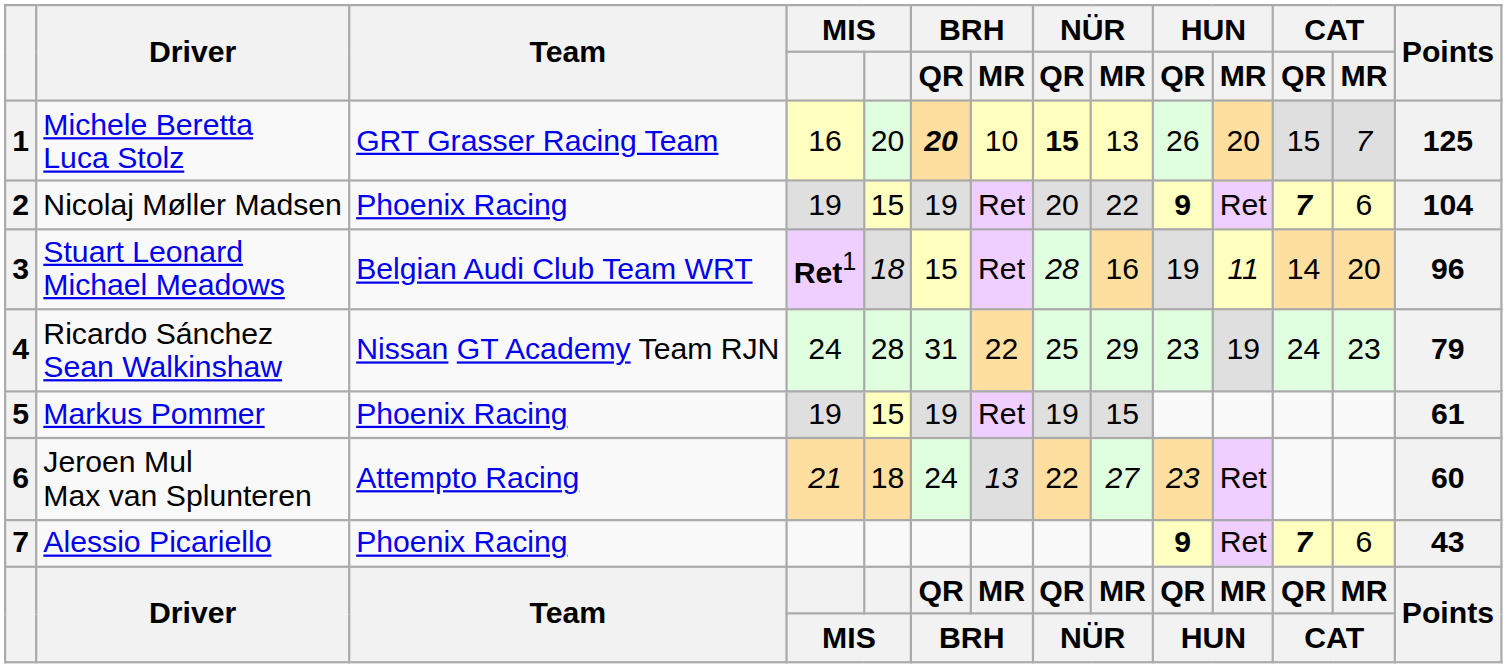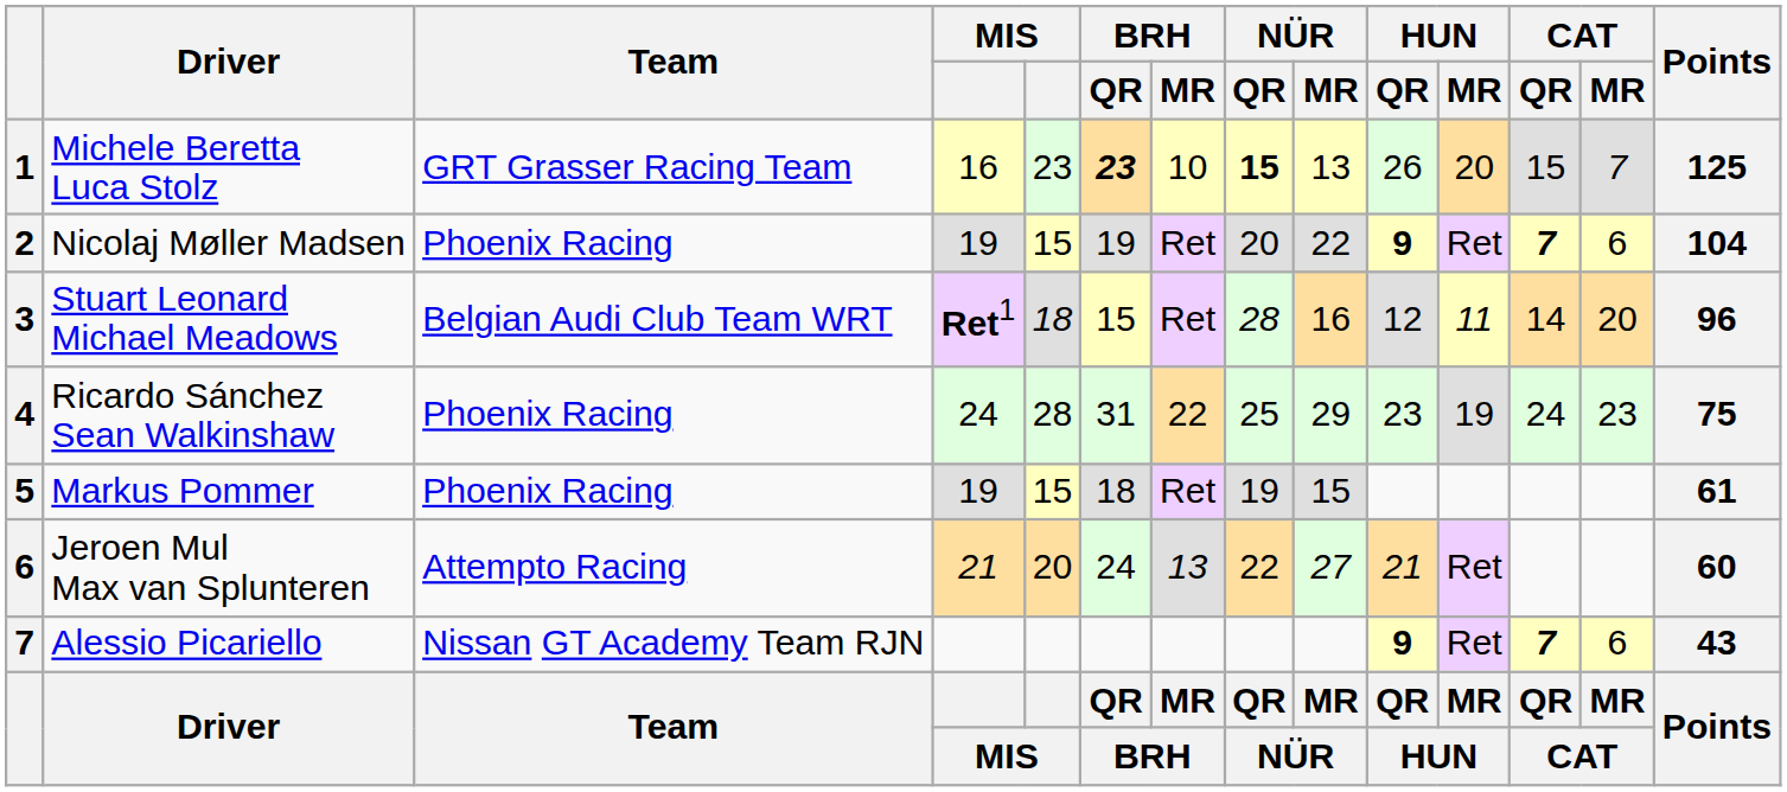 <table class="wikitable" style="font-size: 85%; text-align:center;">
 <tr>
 <th rowspan=2></th>
 <th rowspan=2>Driver</th>
 <th rowspan=2>Team</th>
 <th colspan=2>MIS<br></th>
 <th colspan=2>BRH<br></th>
 <th colspan=2>NÜR<br></th>
 <th colspan=2>HUN<br></th>
 <th colspan=2>CAT<br></th>
 <th rowspan=2>Points</th>
 </tr>
 <tr>
 <th></th>
 <th></th>
 <th>QR</th>
 <th>MR</th>
 <th>QR</th>
 <th>MR</th>
 <th>QR</th>
 <th>MR</th>
 <th>QR</th>
 <th>MR</th>
 </tr>
 <tr>
 <th>1</th>
 <td align=left> <a href='#'>Michele Beretta</a><br> <a href='#'>Luca Stolz</a></td>
 <td align=left> <a href='#'>GRT Grasser Racing Team</a></td>
 <td style="background:#FFFFBF;">16</td>
-<td style="background:#DFFFDF;">20</td>
-<td style="background:#FFDF9F;"><strong><em>20</em></strong></td>
+<td style="background:#DFFFDF;">23</td>
+<td style="background:#FFDF9F;"><strong><em>23</em></strong></td>
 <td style="background:#FFFFBF;">10</td>
 <td style="background:#FFFFBF;"><strong>15</strong></td>
 <td style="background:#FFFFBF;">13</td>
 <td style="background:#DFFFDF;">26</td>
 <td style="background:#FFDF9F;">20</td>
 <td style="background:#DFDFDF;">15</td>
 <td style="background:#DFDFDF;"><em>7</em></td>
 <th>125</th>
 </tr>
 <tr>
 <th>2</th>
 <td align=left> Nicolaj Møller Madsen</td>
 <td align=left> <a href='#'>Phoenix Racing</a></td>
 <td style="background:#DFDFDF;">19</td>
 <td style="background:#FFFFBF;">15</td>
 <td style="background:#DFDFDF;">19</td>
 <td style="background:#EFCFFF;">Ret</td>
 <td style="background:#DFDFDF;">20</td>
 <td style="background:#DFDFDF;">22</td>
 <td style="background:#FFFFBF;"><strong>9</strong></td>
 <td style="background:#EFCFFF;">Ret</td>
 <td style="background:#FFFFBF;"><strong><em>7</em></strong></td>
 <td style="background:#FFFFBF;">6</td>
 <th>104</th>
 </tr>
 <tr>
 <th>3</th>
 <td align=left> <a href='#'>Stuart Leonard</a><br> <a href='#'>Michael Meadows</a></td>
 <td align=left> <a href='#'>Belgian Audi Club Team WRT</a></td>
 <td style="background:#EFCFFF;"><strong>Ret</strong><sup>1</sup></td>
 <td style="background:#DFDFDF;"><em>18</em></td>
 <td style="background:#FFFFBF;">15</td>
 <td style="background:#EFCFFF;">Ret</td>
 <td style="background:#DFFFDF;"><em>28</em></td>
 <td style="background:#FFDF9F;">16</td>
-<td style="background:#DFDFDF;">19</td>
+<td style="background:#DFDFDF;">12</td>
 <td style="background:#FFFFBF;"><em>11</em></td>
 <td style="background:#FFDF9F;">14</td>
 <td style="background:#FFDF9F;">20</td>
 <th>96</th>
 </tr>
 <tr>
 <th>4</th>
 <td align=left> Ricardo Sánchez<br> <a href='#'>Sean Walkinshaw</a></td>
-<td align=left> <a href='#'>Nissan</a> <a href='#'>GT Academy</a> Team RJN</td>
+<td align=left> <a href='#'>Phoenix Racing</a></td>
 <td style="background:#DFFFDF;">24</td>
 <td style="background:#DFFFDF;">28</td>
 <td style="background:#DFFFDF;">31</td>
 <td style="background:#FFDF9F;">22</td>
 <td style="background:#DFFFDF;">25</td>
 <td style="background:#DFFFDF;">29</td>
 <td style="background:#DFFFDF;">23</td>
 <td style="background:#DFDFDF;">19</td>
 <td style="background:#DFFFDF;">24</td>
 <td style="background:#DFFFDF;">23</td>
-<th>79</th>
+<th>75</th>
 </tr>
 <tr>
 <th>5</th>
 <td align=left> <a href='#'>Markus Pommer</a></td>
 <td align=left> <a href='#'>Phoenix Racing</a></td>
 <td style="background:#DFDFDF;">19</td>
 <td style="background:#FFFFBF;">15</td>
-<td style="background:#DFDFDF;">19</td>
+<td style="background:#DFDFDF;">18</td>
 <td style="background:#EFCFFF;">Ret</td>
 <td style="background:#DFDFDF;">19</td>
 <td style="background:#DFDFDF;">15</td>
 <td></td>
 <td></td>
 <td></td>
 <td></td>
 <th>61</th>
 </tr>
 <tr>
 <th>6</th>
 <td align=left> Jeroen Mul<br> Max van Splunteren</td>
 <td align=left> <a href='#'>Attempto Racing</a></td>
 <td style="background:#FFDF9F;"><em>21</em></td>
-<td style="background:#FFDF9F;">18</td>
+<td style="background:#FFDF9F;">20</td>
 <td style="background:#DFFFDF;">24</td>
 <td style="background:#DFDFDF;"><em>13</em></td>
 <td style="background:#FFDF9F;">22</td>
 <td style="background:#DFFFDF;"><em>27</em></td>
-<td style="background:#FFDF9F;"><em>23</em></td>
+<td style="background:#FFDF9F;"><em>21</em></td>
 <td style="background:#EFCFFF;">Ret</td>
 <td></td>
 <td></td>
 <th>60</th>
 </tr>
 <tr>
 <th>7</th>
 <td align=left> <a href='#'>Alessio Picariello</a></td>
-<td align=left> <a href='#'>Phoenix Racing</a></td>
+<td align=left> <a href='#'>Nissan</a> <a href='#'>GT Academy</a> Team RJN</td>
 <td></td>
 <td></td>
 <td></td>
 <td></td>
 <td></td>
 <td></td>
 <td style="background:#FFFFBF;"><strong>9</strong></td>
 <td style="background:#EFCFFF;">Ret</td>
 <td style="background:#FFFFBF;"><strong><em>7</em></strong></td>
 <td style="background:#FFFFBF;">6</td>
 <th>43</th>
 </tr>
 <tr valign="top">
 <th valign=middle rowspan=2></th>
 <th valign=middle rowspan=2>Driver</th>
 <th valign=middle rowspan=2>Team</th>
 <th></th>
 <th></th>
 <th>QR</th>
 <th>MR</th>
 <th>QR</th>
 <th>MR</th>
 <th>QR</th>
 <th>MR</th>
 <th>QR</th>
 <th>MR</th>
 <th valign=middle rowspan=2>Points</th>
 </tr>
 <tr>
 <th colspan=2>MIS<br></th>
 <th colspan=2>BRH<br></th>
 <th colspan=2>NÜR<br></th>
 <th colspan=2>HUN<br></th>
 <th colspan=2>CAT<br></th>
 </tr>
 </table>
